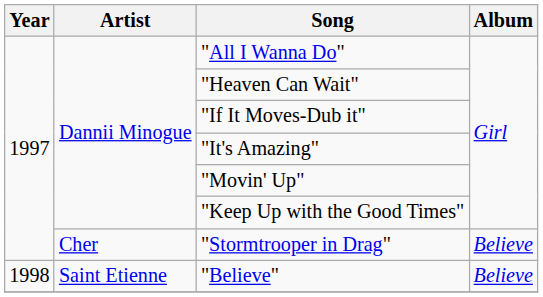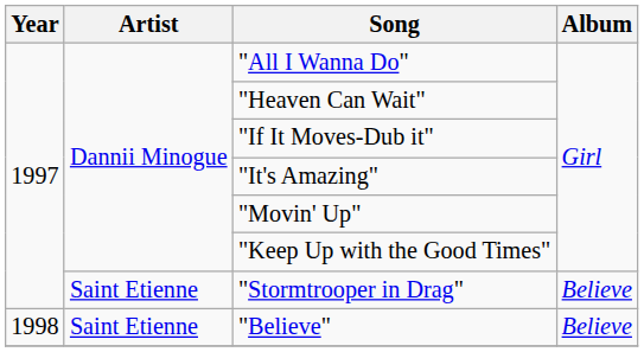 <table class="wikitable">
 <tr>
 <th>Year</th>
 <th>Artist</th>
 <th>Song</th>
 <th>Album</th>
 </tr>
 <tr>
 <td align="center" rowspan="7">1997</td>
 <td rowspan="6"><a href='#'>Dannii Minogue</a></td>
 <td>"<a href='#'>All I Wanna Do</a>"</td>
 <td rowspan="6" colspan="6"><em><a href='#'>Girl</a></em></td>
 </tr>
 <tr>
 <td>"Heaven Can Wait"</td>
 </tr>
 <tr>
 <td>"If It Moves-Dub it"</td>
 </tr>
 <tr>
 <td>"It's Amazing"</td>
 </tr>
 <tr>
 <td>"Movin' Up"</td>
 </tr>
 <tr>
 <td>"Keep Up with the Good Times"</td>
 </tr>
 <tr>
-<td><a href='#'>Cher</a></td>
+<td><a href='#'>Saint Etienne</a></td>
 <td>"<a href='#'>Stormtrooper in Drag</a>"</td>
 <td><em><a href='#'>Believe</a></em></td>
 </tr>
 <tr>
 <td align="center">1998</td>
 <td><a href='#'>Saint Etienne</a></td>
 <td>"<a href='#'>Believe</a>"</td>
 <td><em><a href='#'>Believe</a></em></td>
 </tr>
 <tr>
 </tr>
 </table>
